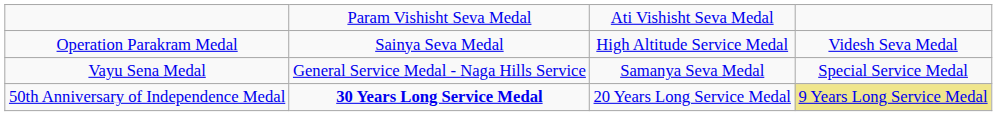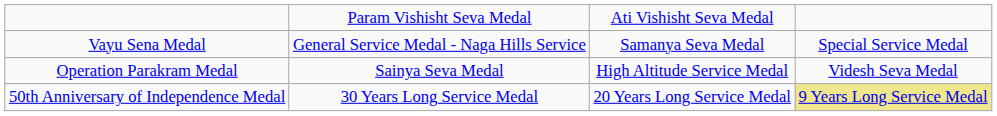 <table class="wikitable" style="margin:1em auto; text-align:center;">
 <tr>
 <td></td>
 <td><a href='#'>Param Vishisht Seva Medal</a></td>
 <td><a href='#'>Ati Vishisht Seva Medal</a></td>
 <td></td>
 </tr>
 <tr>
+<td><a href='#'>Vayu Sena Medal</a></td>
+<td><a href='#'>General Service Medal - Naga Hills Service</a></td>
+<td><a href='#'>Samanya Seva Medal</a></td>
+<td><a href='#'>Special Service Medal</a></td>
+</tr>
+<tr>
 <td><a href='#'>Operation Parakram Medal</a></td>
 <td><a href='#'>Sainya Seva Medal</a></td>
 <td><a href='#'>High Altitude Service Medal</a></td>
 <td><a href='#'>Videsh Seva Medal</a></td>
 </tr>
 <tr>
-<td><a href='#'>Vayu Sena Medal</a></td>
-<td><a href='#'>General Service Medal - Naga Hills Service</a></td>
-<td><a href='#'>Samanya Seva Medal</a></td>
-<td><a href='#'>Special Service Medal</a></td>
-</tr>
-<tr>
 <td><a href='#'>50th Anniversary of Independence Medal</a></td>
-<td><strong><a href='#'>30 Years Long Service Medal</a></strong></td>
+<td><a href='#'>30 Years Long Service Medal</a></td>
 <td><a href='#'>20 Years Long Service Medal</a></td>
 <td style="background: khaki;"><a href='#'>9 Years Long Service Medal</a></td>
 </tr>
 </table>
